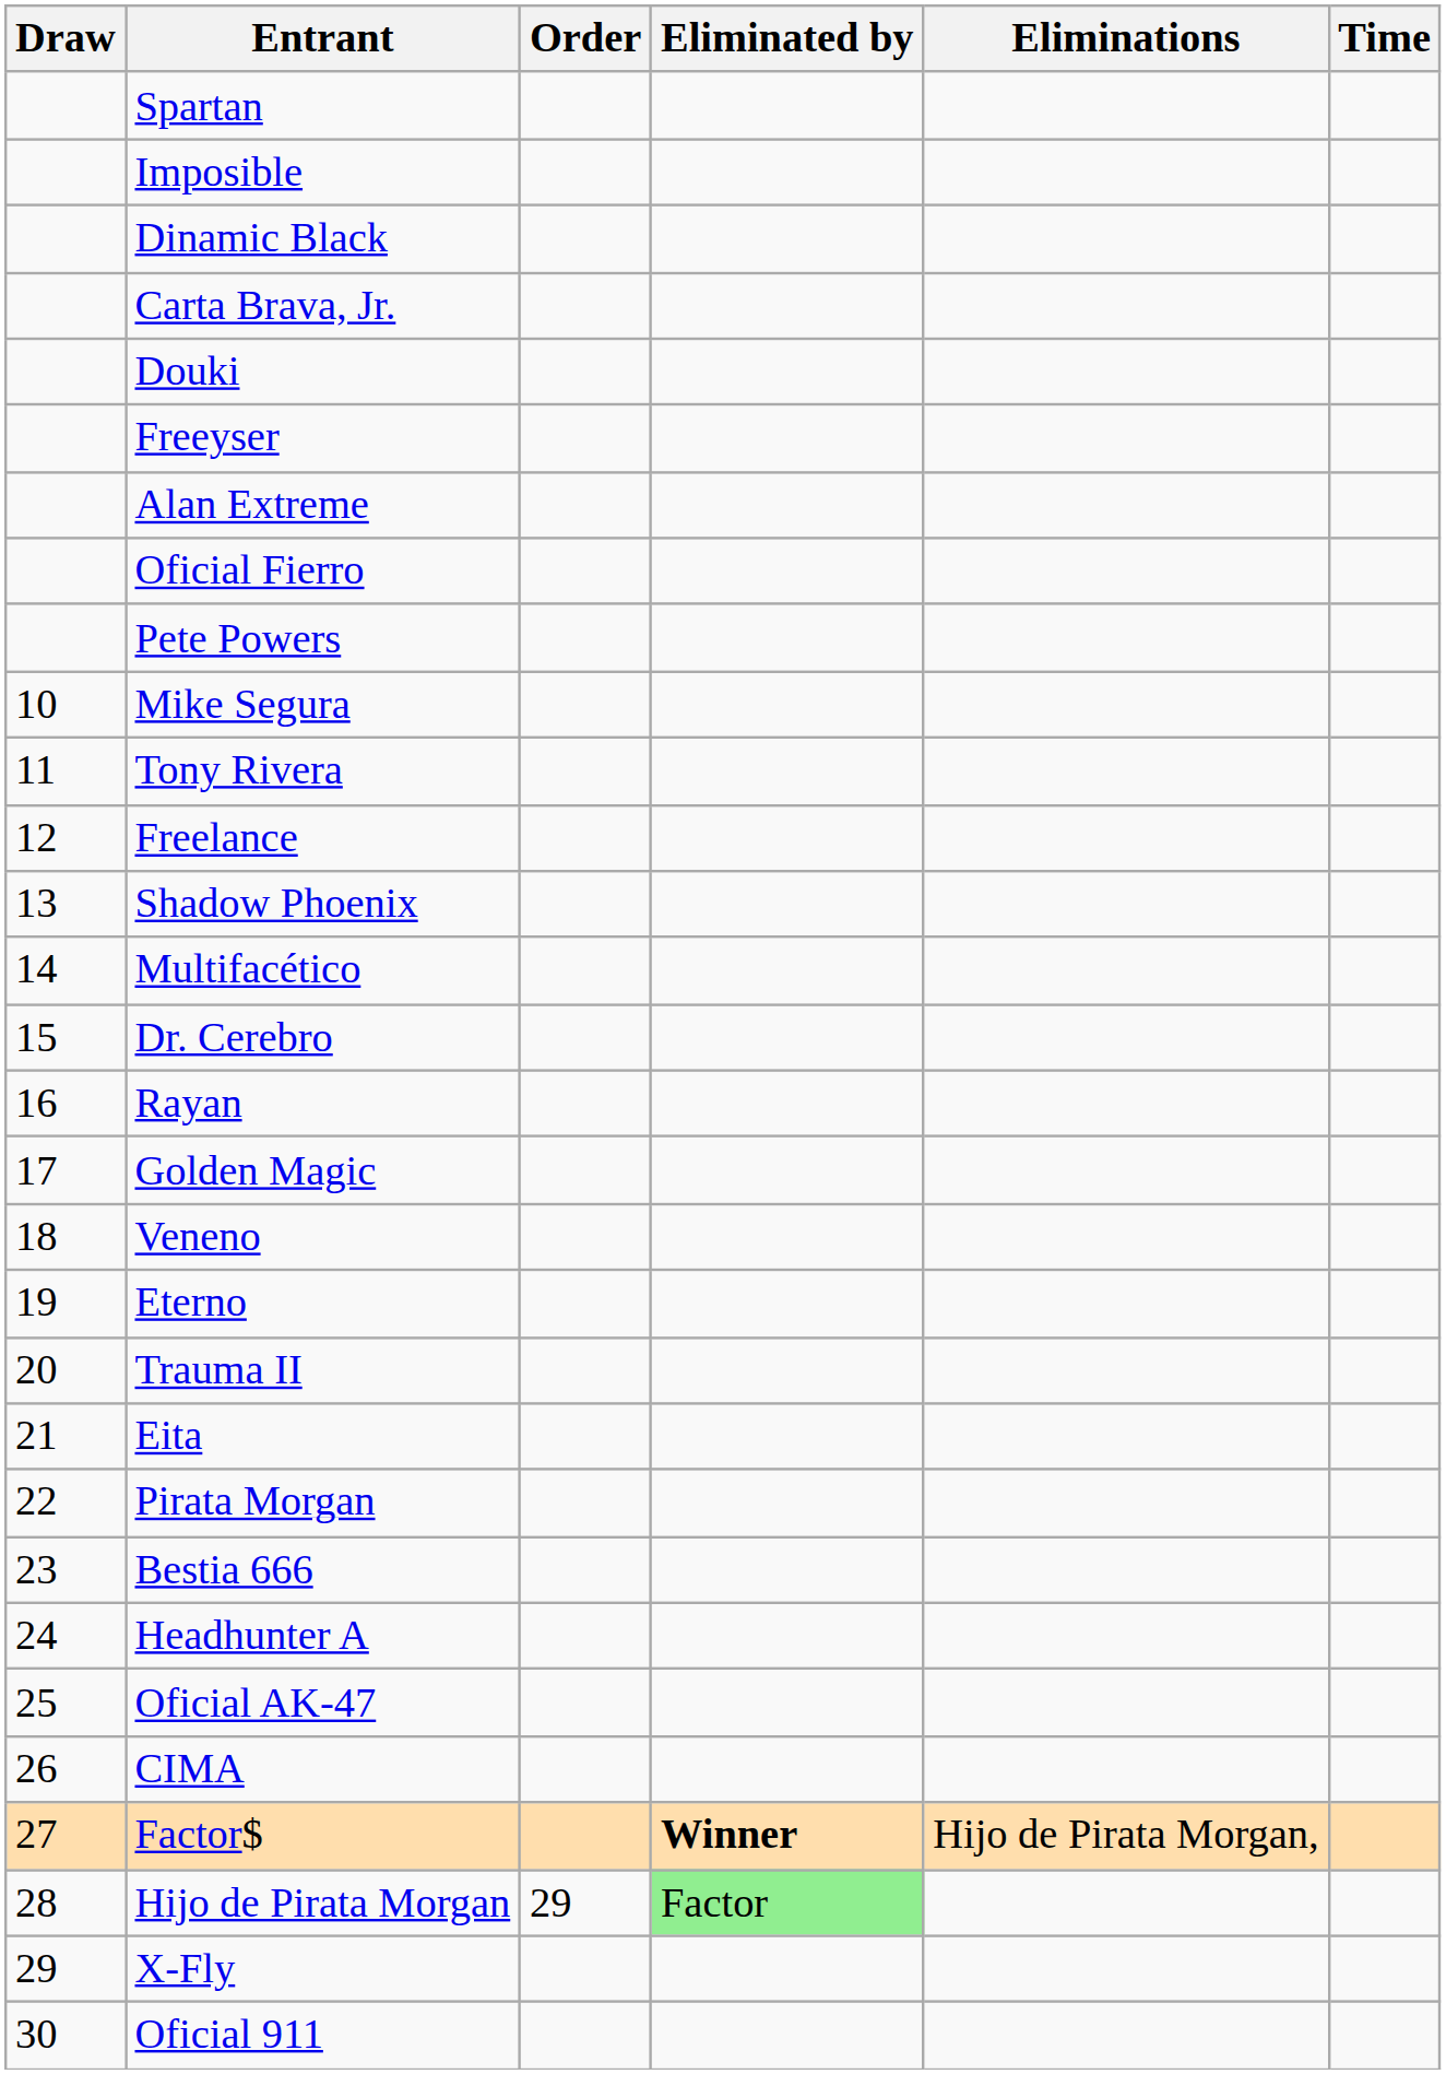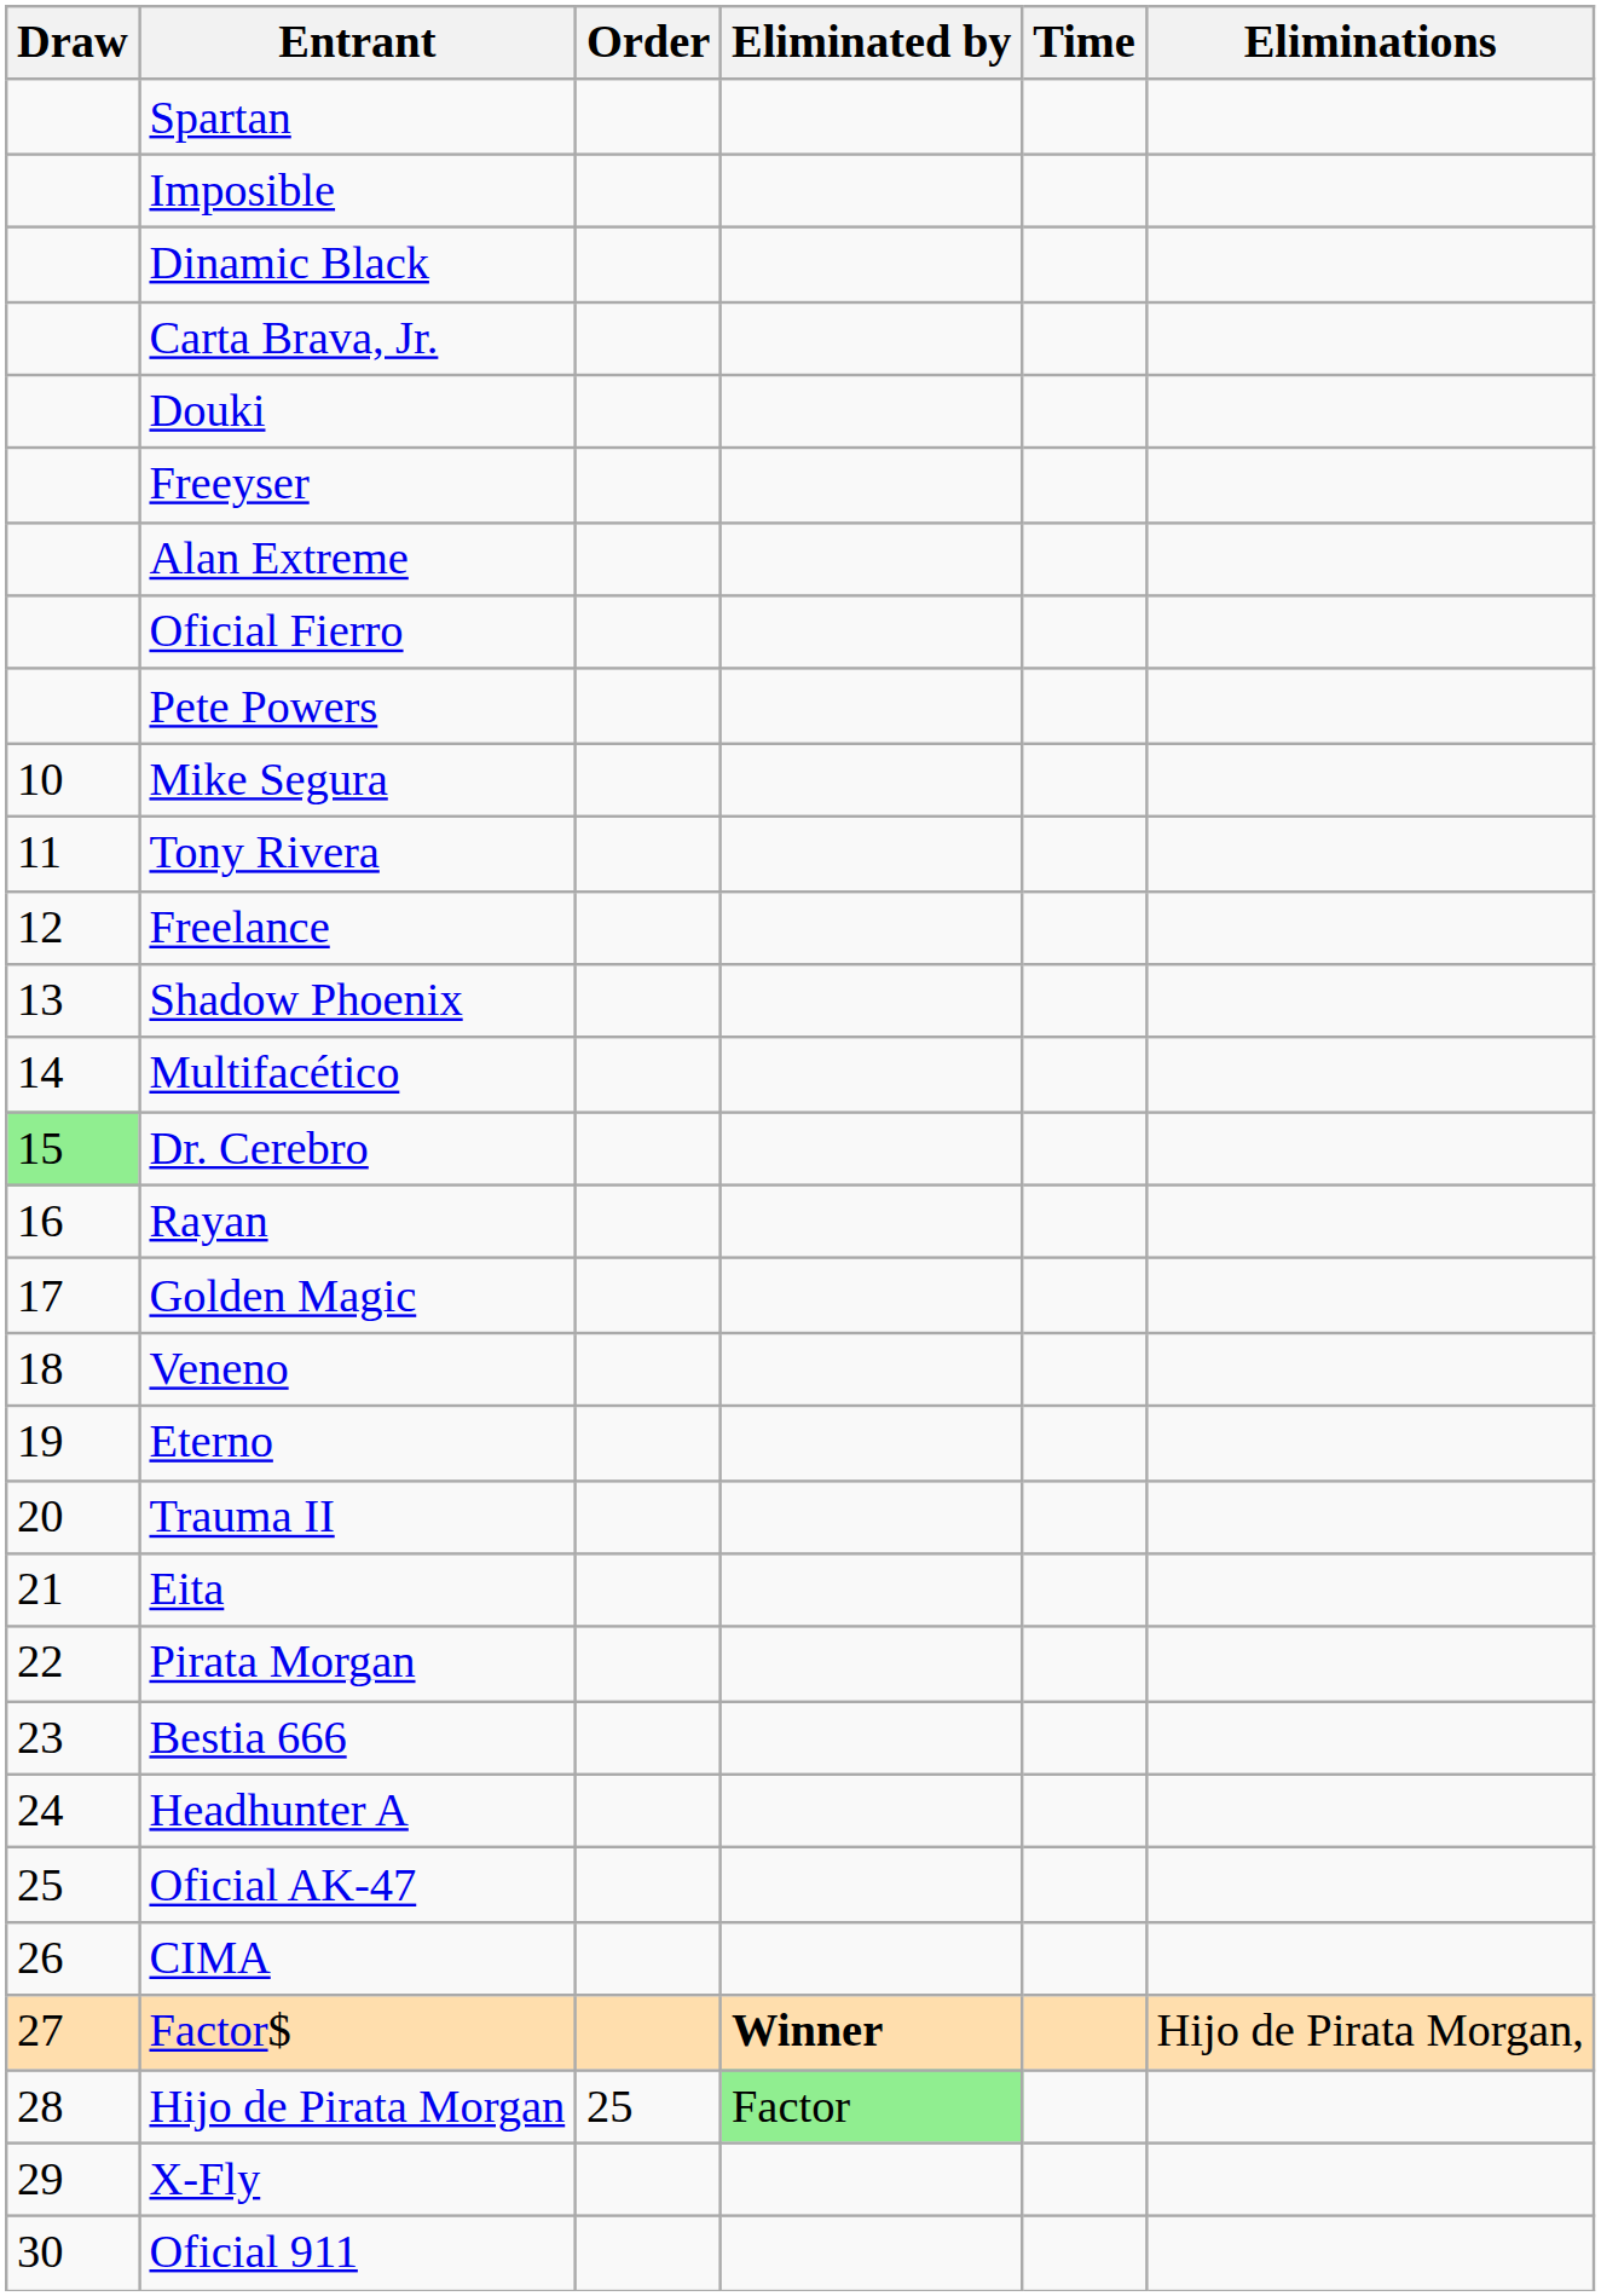 <table class="wikitable sortable">
 <tr>
 <th>Draw</th>
 <th>Entrant</th>
 <th>Order</th>
 <th>Eliminated by</th>
+<th>Time</th>
 <th>Eliminations</th>
-<th>Time</th>
 </tr>
 <tr>
 <td></td>
 <td><a href='#'>Spartan</a></td>
 <td> </td>
 <td> </td>
 <td> </td>
 <td> </td>
 </tr>
 <tr>
 <td></td>
 <td><a href='#'>Imposible</a></td>
 <td> </td>
 <td> </td>
 <td> </td>
 <td> </td>
 </tr>
 <tr>
 <td></td>
 <td><a href='#'>Dinamic Black</a></td>
 <td> </td>
 <td> </td>
 <td> </td>
 <td> </td>
 </tr>
 <tr>
 <td></td>
 <td><a href='#'>Carta Brava, Jr.</a></td>
 <td> </td>
 <td> </td>
 <td> </td>
 <td> </td>
 </tr>
 <tr>
 <td></td>
 <td><a href='#'>Douki</a></td>
 <td> </td>
 <td> </td>
 <td> </td>
 <td> </td>
 </tr>
 <tr>
 <td></td>
 <td><a href='#'>Freeyser</a></td>
 <td> </td>
 <td> </td>
 <td> </td>
 <td> </td>
 </tr>
 <tr>
 <td></td>
 <td><a href='#'>Alan Extreme</a></td>
 <td> </td>
 <td> </td>
 <td> </td>
 <td> </td>
 </tr>
 <tr>
 <td></td>
 <td><a href='#'>Oficial Fierro</a></td>
 <td> </td>
 <td> </td>
 <td> </td>
 <td> </td>
 </tr>
 <tr>
 <td></td>
 <td><a href='#'>Pete Powers</a></td>
 <td> </td>
 <td> </td>
 <td> </td>
 <td> </td>
 </tr>
 <tr>
 <td>10</td>
 <td><a href='#'>Mike Segura</a></td>
 <td> </td>
 <td> </td>
 <td> </td>
 <td> </td>
 </tr>
 <tr>
 <td>11</td>
 <td><a href='#'>Tony Rivera</a></td>
 <td> </td>
 <td> </td>
 <td> </td>
 <td> </td>
 </tr>
 <tr>
 <td>12</td>
 <td><a href='#'>Freelance</a></td>
 <td> </td>
 <td> </td>
 <td> </td>
 <td> </td>
 </tr>
 <tr>
 <td>13</td>
 <td><a href='#'>Shadow Phoenix</a></td>
 <td> </td>
 <td> </td>
 <td> </td>
 <td> </td>
 </tr>
 <tr>
 <td>14</td>
 <td><a href='#'>Multifacético</a></td>
 <td> </td>
 <td> </td>
 <td> </td>
 <td> </td>
 </tr>
 <tr>
-<td>15</td>
+<td style="background: lightgreen;">15</td>
 <td><a href='#'>Dr. Cerebro</a></td>
 <td> </td>
 <td> </td>
 <td> </td>
 <td> </td>
 </tr>
 <tr>
 <td>16</td>
 <td><a href='#'>Rayan</a></td>
 <td> </td>
 <td> </td>
 <td> </td>
 <td> </td>
 </tr>
 <tr>
 <td>17</td>
 <td><a href='#'>Golden Magic</a></td>
 <td> </td>
 <td> </td>
 <td> </td>
 <td> </td>
 </tr>
 <tr>
 <td>18</td>
 <td><a href='#'>Veneno</a></td>
 <td> </td>
 <td> </td>
 <td> </td>
 <td> </td>
 </tr>
 <tr>
 <td>19</td>
 <td><a href='#'>Eterno</a></td>
 <td> </td>
 <td> </td>
 <td> </td>
 <td> </td>
 </tr>
 <tr>
 <td>20</td>
 <td><a href='#'>Trauma II</a></td>
 <td> </td>
 <td> </td>
 <td> </td>
 <td> </td>
 </tr>
 <tr>
 <td>21</td>
 <td><a href='#'>Eita</a></td>
 <td> </td>
 <td> </td>
 <td> </td>
 <td> </td>
 </tr>
 <tr>
 <td>22</td>
 <td><a href='#'>Pirata Morgan</a></td>
 <td> </td>
 <td> </td>
 <td> </td>
 <td> </td>
 </tr>
 <tr>
 <td>23</td>
 <td><a href='#'>Bestia 666</a></td>
 <td> </td>
 <td> </td>
 <td> </td>
 <td> </td>
 </tr>
 <tr>
 <td>24</td>
 <td><a href='#'>Headhunter A</a></td>
 <td> </td>
 <td> </td>
 <td> </td>
 <td> </td>
 </tr>
 <tr>
 <td>25</td>
 <td><a href='#'>Oficial AK-47</a></td>
 <td> </td>
 <td> </td>
 <td> </td>
 <td> </td>
 </tr>
 <tr>
 <td>26</td>
 <td><a href='#'>CIMA</a></td>
 <td> </td>
 <td> </td>
 <td> </td>
 <td> </td>
 </tr>
 <tr>
 <td style="background: #ffdead;">27</td>
 <td style="background: #ffdead;"><a href='#'>Factor</a>$</td>
 <td style="background: #ffdead;"></td>
 <td style="background: #ffdead;"><strong>Winner</strong></td>
+<td style="background: #ffdead;"> </td>
 <td style="background: #ffdead;">Hijo de Pirata Morgan,</td>
-<td style="background: #ffdead;"> </td>
 </tr>
 <tr>
 <td>28</td>
 <td><a href='#'>Hijo de Pirata Morgan</a></td>
-<td>29</td>
+<td>25</td>
 <td style="background: lightgreen;">Factor</td>
 <td> </td>
 <td> </td>
 </tr>
 <tr>
 <td>29</td>
 <td><a href='#'>X-Fly</a></td>
 <td> </td>
 <td> </td>
 <td> </td>
 <td> </td>
 </tr>
 <tr>
 <td>30</td>
 <td><a href='#'>Oficial 911</a></td>
 <td> </td>
 <td> </td>
 <td> </td>
 <td> </td>
 </tr>
 </table>
